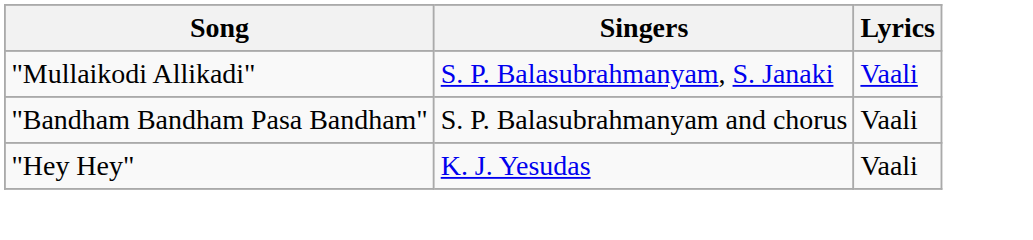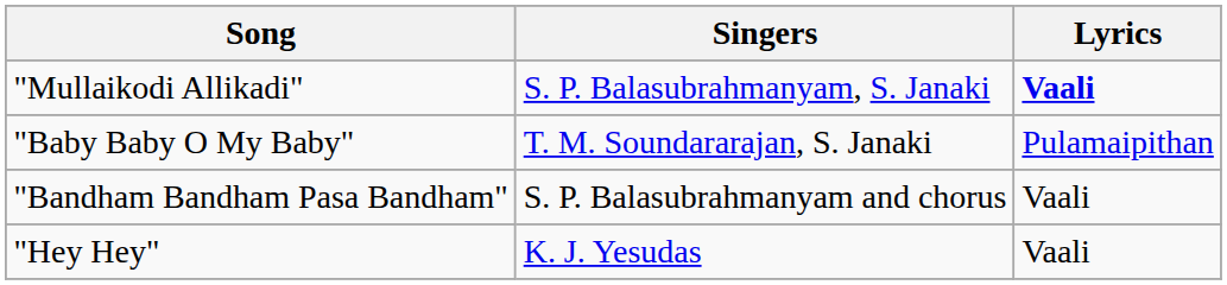 <table class="wikitable" style="font-size:95%;">
 <tr>
 <th>Song</th>
 <th>Singers</th>
 <th>Lyrics</th>
 </tr>
 <tr>
 <td>"Mullaikodi Allikadi"</td>
 <td><a href='#'>S. P. Balasubrahmanyam</a>, <a href='#'>S. Janaki</a></td>
-<td><a href='#'>Vaali</a></td>
+<td><strong><a href='#'>Vaali</a></strong></td>
+</tr>
+<tr>
+<td>"Baby Baby O My Baby"</td>
+<td><a href='#'>T. M. Soundararajan</a>, S. Janaki</td>
+<td><a href='#'>Pulamaipithan</a></td>
 </tr>
 <tr>
 <td>"Bandham Bandham Pasa Bandham"</td>
 <td>S. P. Balasubrahmanyam and chorus</td>
 <td>Vaali</td>
 </tr>
 <tr>
 <td>"Hey Hey"</td>
 <td><a href='#'>K. J. Yesudas</a></td>
 <td>Vaali</td>
 </tr>
 </table>
